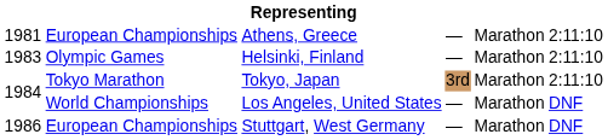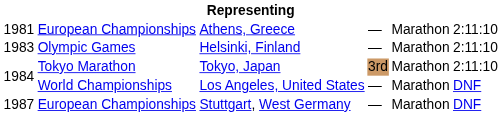 <table>
 <tr>
 <th colspan="6">Representing </th>
 </tr>
 <tr>
 <td>1981</td>
 <td><a href='#'>European Championships</a></td>
 <td><a href='#'>Athens, Greece</a></td>
 <td>—</td>
 <td>Marathon</td>
 <td>2:11:10</td>
 </tr>
 <tr>
 <td>1983</td>
 <td><a href='#'>Olympic Games</a></td>
 <td><a href='#'>Helsinki, Finland</a></td>
 <td>—</td>
 <td>Marathon</td>
 <td>2:11:10</td>
 </tr>
 <tr>
 <td rowspan=2>1984</td>
 <td><a href='#'>Tokyo Marathon</a></td>
 <td><a href='#'>Tokyo, Japan</a></td>
 <td bgcolor="cc9966">3rd</td>
 <td>Marathon</td>
 <td>2:11:10</td>
 </tr>
 <tr>
 <td><a href='#'>World Championships</a></td>
 <td><a href='#'>Los Angeles, United States</a></td>
 <td>—</td>
 <td>Marathon</td>
 <td><a href='#'>DNF</a></td>
 </tr>
 <tr>
-<td>1986</td>
+<td>1987</td>
 <td><a href='#'>European Championships</a></td>
 <td><a href='#'>Stuttgart</a>, <a href='#'>West Germany</a></td>
 <td>—</td>
 <td>Marathon</td>
 <td><a href='#'>DNF</a></td>
 </tr>
 </table>
